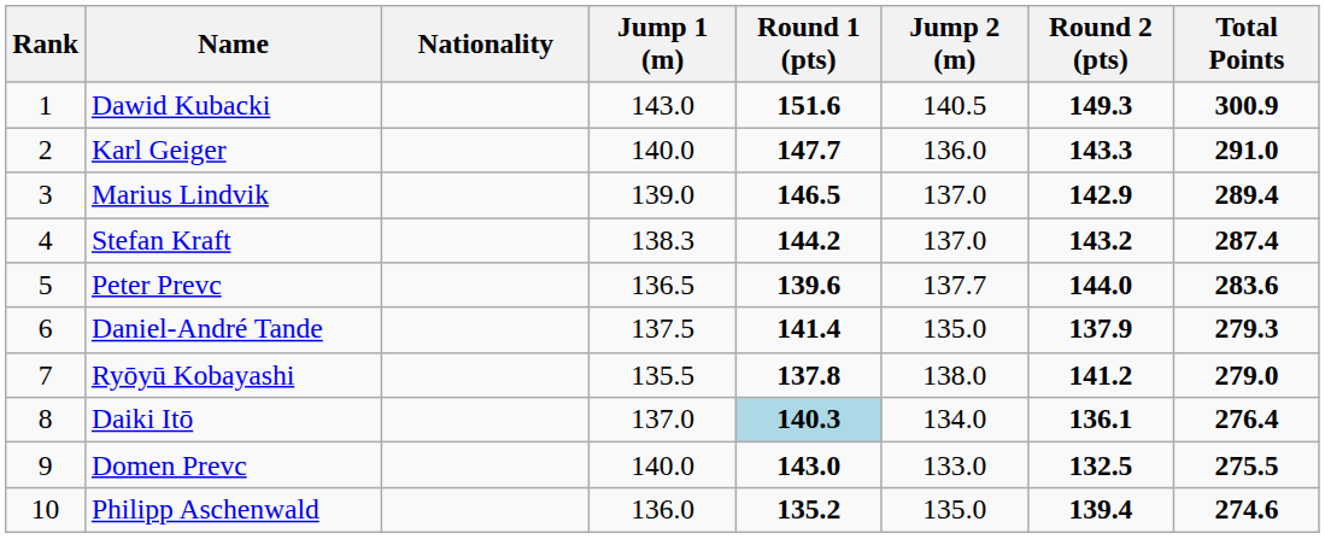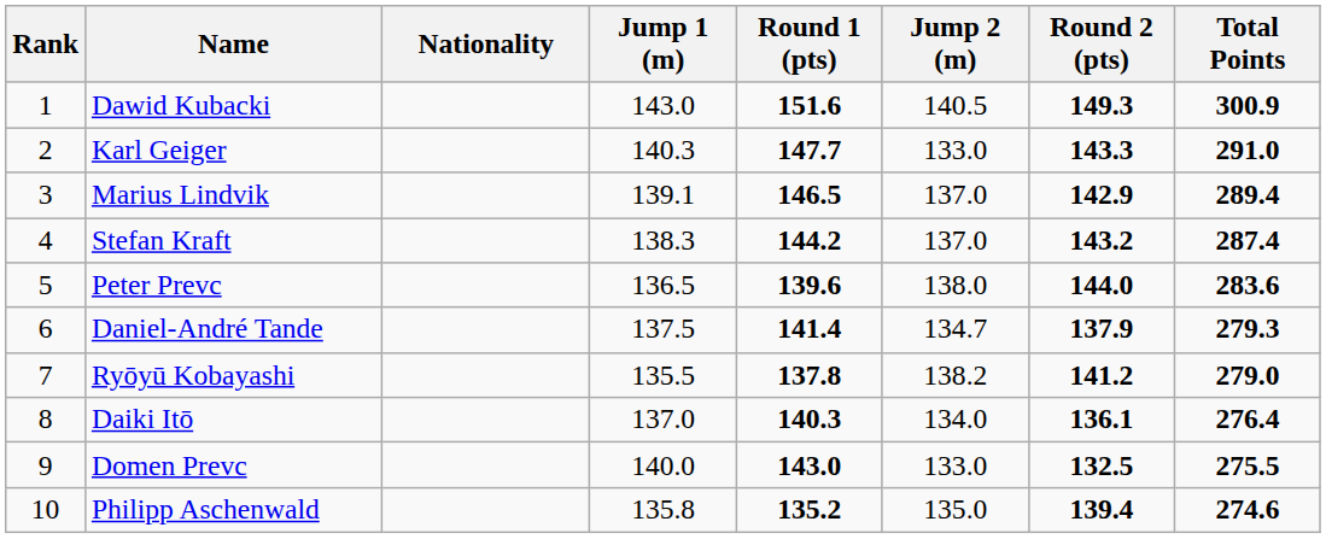 <table class="wikitable sortable" style="text-align: center;">
 <tr>
 <th align=center>Rank</th>
 <th width=160>Name</th>
 <th width=110>Nationality</th>
 <th width=75>Jump 1 (m)</th>
 <th width=75>Round 1 (pts)</th>
 <th width=75>Jump 2 (m)</th>
 <th width=75>Round 2 (pts)</th>
 <th width=75>Total Points</th>
 </tr>
 <tr>
 <td>1</td>
 <td align=left><a href='#'>Dawid Kubacki</a></td>
 <td align=left></td>
 <td>143.0</td>
 <td><strong>151.6</strong></td>
 <td>140.5</td>
 <td><strong>149.3</strong></td>
 <td><strong>300.9</strong></td>
 </tr>
 <tr>
 <td>2</td>
 <td align=left><a href='#'>Karl Geiger</a></td>
 <td align=left></td>
-<td>140.0</td>
+<td>140.3</td>
 <td><strong>147.7</strong></td>
-<td>136.0</td>
+<td>133.0</td>
 <td><strong>143.3</strong></td>
 <td><strong>291.0</strong></td>
 </tr>
 <tr>
 <td>3</td>
 <td align=left><a href='#'>Marius Lindvik</a></td>
 <td align=left></td>
-<td>139.0</td>
+<td>139.1</td>
 <td><strong>146.5</strong></td>
 <td>137.0</td>
 <td><strong>142.9</strong></td>
 <td><strong>289.4</strong></td>
 </tr>
 <tr>
 <td>4</td>
 <td align=left><a href='#'>Stefan Kraft</a></td>
 <td align=left></td>
 <td>138.3</td>
 <td><strong>144.2</strong></td>
 <td>137.0</td>
 <td><strong>143.2</strong></td>
 <td><strong>287.4</strong></td>
 </tr>
 <tr>
 <td>5</td>
 <td align=left><a href='#'>Peter Prevc</a></td>
 <td align=left></td>
 <td>136.5</td>
 <td><strong>139.6</strong></td>
-<td>137.7</td>
+<td>138.0</td>
 <td><strong>144.0</strong></td>
 <td><strong>283.6</strong></td>
 </tr>
 <tr>
 <td>6</td>
 <td align=left><a href='#'>Daniel-André Tande</a></td>
 <td align=left></td>
 <td>137.5</td>
 <td><strong>141.4</strong></td>
-<td>135.0</td>
+<td>134.7</td>
 <td><strong>137.9</strong></td>
 <td><strong>279.3</strong></td>
 </tr>
 <tr>
 <td>7</td>
 <td align=left><a href='#'>Ryōyū Kobayashi</a></td>
 <td align=left></td>
 <td>135.5</td>
 <td><strong>137.8</strong></td>
-<td>138.0</td>
+<td>138.2</td>
 <td><strong>141.2</strong></td>
 <td><strong>279.0</strong></td>
 </tr>
 <tr>
 <td>8</td>
 <td align=left><a href='#'>Daiki Itō</a></td>
 <td align=left></td>
 <td>137.0</td>
-<td style="background: lightblue;"><strong>140.3</strong></td>
+<td><strong>140.3</strong></td>
 <td>134.0</td>
 <td><strong>136.1</strong></td>
 <td><strong>276.4</strong></td>
 </tr>
 <tr>
 <td>9</td>
 <td align=left><a href='#'>Domen Prevc</a></td>
 <td align=left></td>
 <td>140.0</td>
 <td><strong>143.0</strong></td>
 <td>133.0</td>
 <td><strong>132.5</strong></td>
 <td><strong>275.5</strong></td>
 </tr>
 <tr>
 <td>10</td>
 <td align=left><a href='#'>Philipp Aschenwald</a></td>
 <td align=left></td>
-<td>136.0</td>
+<td>135.8</td>
 <td><strong>135.2</strong></td>
 <td>135.0</td>
 <td><strong>139.4</strong></td>
 <td><strong>274.6</strong></td>
 </tr>
 </table>
